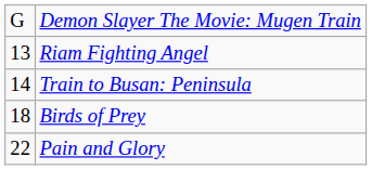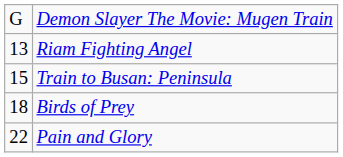 <table class="wikitable sortable" style="margin:auto; margin:auto;">
 <tr>
 <td>G</td>
 <td><em><a href='#'>Demon Slayer The Movie: Mugen Train</a></em></td>
 </tr>
 <tr>
 <td>13</td>
 <td><em><a href='#'>Riam Fighting Angel</a></em></td>
 </tr>
 <tr>
-<td>14</td>
+<td>15</td>
 <td><em><a href='#'>Train to Busan: Peninsula</a></em></td>
 </tr>
 <tr>
 <td>18</td>
 <td><em><a href='#'>Birds of Prey</a></em></td>
 </tr>
 <tr>
 <td>22</td>
 <td><em><a href='#'>Pain and Glory</a></em></td>
 </tr>
 </table>
